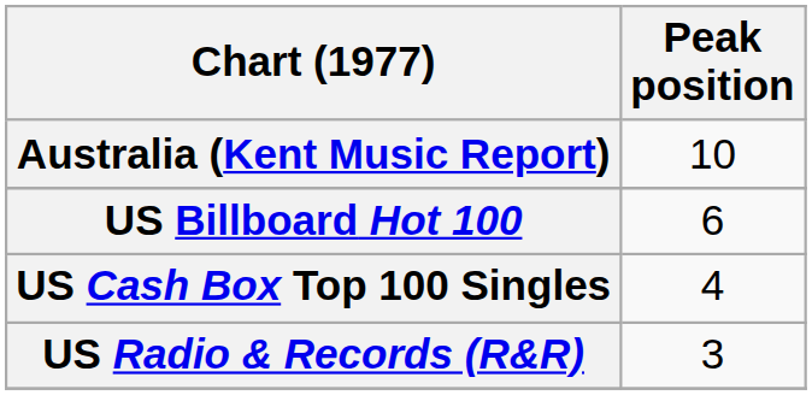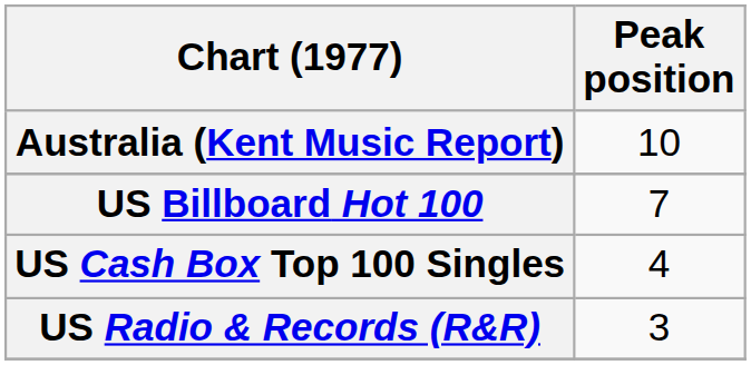 <table class="wikitable sortable plainrowheaders" style="text-align:center">
 <tr>
 <th>Chart (1977)</th>
 <th>Peak<br>position</th>
 </tr>
 <tr>
 <th scope="row">Australia (<a href='#'>Kent Music Report</a>)</th>
 <td>10</td>
 </tr>
 <tr>
 </tr>
 <tr>
 </tr>
 <tr>
 </tr>
 <tr>
 </tr>
 <tr>
 </tr>
 <tr>
 </tr>
 <tr>
 <th scope="row">US <em><a href='#'></em>Billboard<em> Hot 100</a></em></th>
-<td>6</td>
+<td>7</td>
 </tr>
 <tr>
 <th scope="row">US <em><a href='#'>Cash Box</a></em> Top 100 Singles</th>
 <td>4</td>
 </tr>
 <tr>
 <th scope="row">US <em><a href='#'>Radio & Records (R&R)</a></em></th>
 <td>3</td>
 </tr>
 <tr>
 </tr>
 </table>
